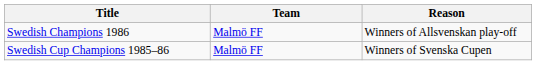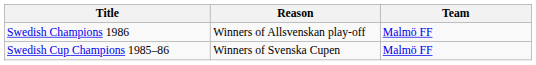 <table class="wikitable" style="text-align: left">
 <tr>
 <th style="width: 275px;">Title</th>
+<th style="width: 225px;">Reason</th>
 <th style="width: 200px;">Team</th>
-<th style="width: 225px;">Reason</th>
 </tr>
 <tr>
 <td><a href='#'>Swedish Champions</a> 1986</td>
+<td>Winners of Allsvenskan play-off</td>
 <td><a href='#'>Malmö FF</a></td>
-<td>Winners of Allsvenskan play-off</td>
 </tr>
 <tr>
 <td><a href='#'>Swedish Cup Champions</a> 1985–86</td>
+<td>Winners of Svenska Cupen</td>
 <td><a href='#'>Malmö FF</a></td>
-<td>Winners of Svenska Cupen</td>
 </tr>
 </table>
